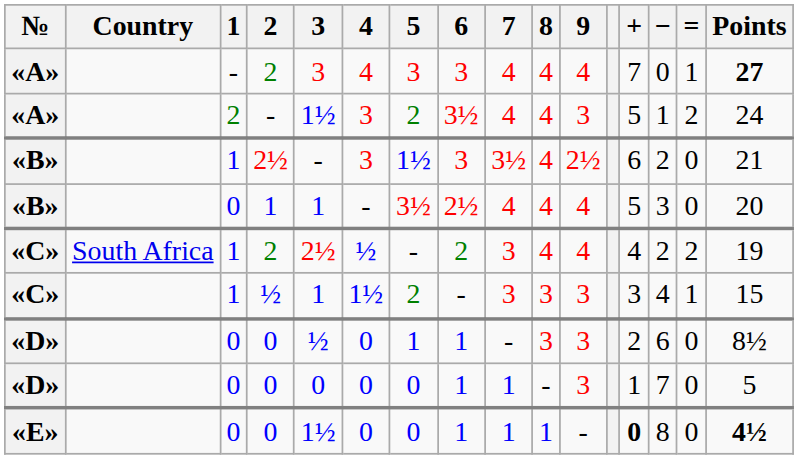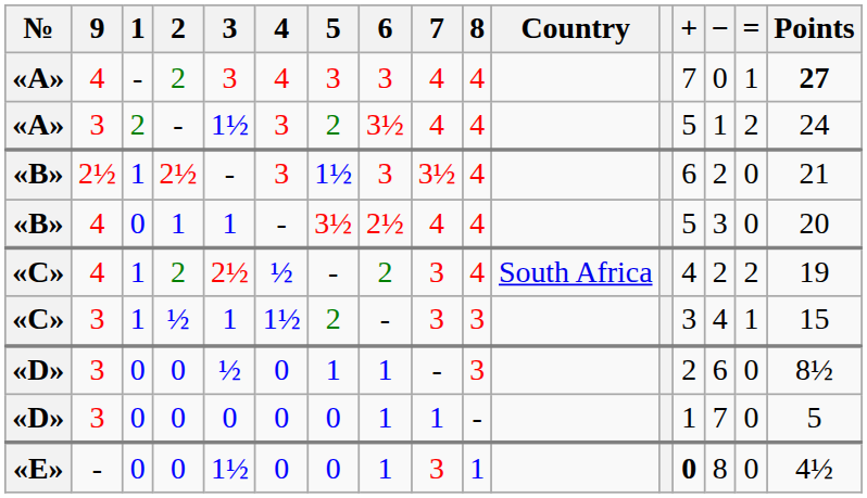 <table class="wikitable" style="text-align:center">
 <tr>
 <th>№</th>
-<th>Country</th>
+<th>9</th>
 <th>1</th>
 <th>2</th>
 <th>3</th>
 <th>4</th>
 <th>5</th>
 <th>6</th>
 <th>7</th>
 <th>8</th>
-<th>9</th>
+<th>Country</th>
 <th></th>
 <th>+</th>
 <th>−</th>
 <th>=</th>
 <th>Points</th>
 </tr>
 <tr>
 <th>«A»</th>
-<td style="text-align: left"></td>
+<td style="color:red;">4</td>
 <td>-</td>
 <td style="color:green;">2</td>
 <td style="color:red;">3</td>
 <td style="color:red;">4</td>
 <td style="color:red;">3</td>
 <td style="color:red;">3</td>
 <td style="color:red;">4</td>
 <td style="color:red;">4</td>
-<td style="color:red;">4</td>
+<td style="text-align: left"></td>
 <th></th>
 <td>7</td>
 <td>0</td>
 <td>1</td>
 <td><strong>27</strong></td>
 </tr>
 <tr>
 <th>«A»</th>
-<td style="text-align: left"></td>
+<td style="color:red;">3</td>
 <td style="color:green;">2</td>
 <td>-</td>
 <td style="color:blue;">1½</td>
 <td style="color:red;">3</td>
 <td style="color:green;">2</td>
 <td style="color:red;">3½</td>
 <td style="color:red;">4</td>
 <td style="color:red;">4</td>
-<td style="color:red;">3</td>
+<td style="text-align: left"></td>
 <th></th>
 <td>5</td>
 <td>1</td>
 <td>2</td>
 <td>24</td>
 </tr>
 <tr style="border-top:2px solid grey;">
 <th>«B»</th>
-<td style="text-align: left"></td>
+<td style="color:red;">2½</td>
 <td style="color:blue;">1</td>
 <td style="color:red;">2½</td>
 <td>-</td>
 <td style="color:red;">3</td>
 <td style="color:blue;">1½</td>
 <td style="color:red;">3</td>
 <td style="color:red;">3½</td>
 <td style="color:red;">4</td>
-<td style="color:red;">2½</td>
+<td style="text-align: left"></td>
 <th></th>
 <td>6</td>
 <td>2</td>
 <td>0</td>
 <td>21</td>
 </tr>
 <tr>
 <th>«B»</th>
-<td style="text-align: left"></td>
+<td style="color:red;">4</td>
 <td style="color:blue;">0</td>
 <td style="color:blue;">1</td>
 <td style="color:blue;">1</td>
 <td>-</td>
 <td style="color:red;">3½</td>
 <td style="color:red;">2½</td>
 <td style="color:red;">4</td>
 <td style="color:red;">4</td>
-<td style="color:red;">4</td>
+<td style="text-align: left"></td>
 <th></th>
 <td>5</td>
 <td>3</td>
 <td>0</td>
 <td>20</td>
 </tr>
 <tr style="border-top:2px solid grey;">
 <th>«C»</th>
-<td style="text-align: left"> <a href='#'>South Africa</a></td>
+<td style="color:red;">4</td>
 <td style="color:blue;">1</td>
 <td style="color:green;">2</td>
 <td style="color:red;">2½</td>
 <td style="color:blue;">½</td>
 <td>-</td>
 <td style="color:green;">2</td>
 <td style="color:red;">3</td>
 <td style="color:red;">4</td>
-<td style="color:red;">4</td>
+<td style="text-align: left"> <a href='#'>South Africa</a></td>
 <th></th>
 <td>4</td>
 <td>2</td>
 <td>2</td>
 <td>19</td>
 </tr>
 <tr>
 <th>«C»</th>
-<td style="text-align: left"></td>
+<td style="color:red;">3</td>
 <td style="color:blue;">1</td>
 <td style="color:blue;">½</td>
 <td style="color:blue;">1</td>
 <td style="color:blue;">1½</td>
 <td style="color:green;">2</td>
 <td>-</td>
 <td style="color:red;">3</td>
 <td style="color:red;">3</td>
-<td style="color:red;">3</td>
+<td style="text-align: left"></td>
 <th></th>
 <td>3</td>
 <td>4</td>
 <td>1</td>
 <td>15</td>
 </tr>
 <tr style="border-top:2px solid grey;">
 <th>«D»</th>
-<td style="text-align: left"></td>
+<td style="color:red;">3</td>
 <td style="color:blue;">0</td>
 <td style="color:blue;">0</td>
 <td style="color:blue;">½</td>
 <td style="color:blue;">0</td>
 <td style="color:blue;">1</td>
 <td style="color:blue;">1</td>
 <td>-</td>
 <td style="color:red;">3</td>
-<td style="color:red;">3</td>
+<td style="text-align: left"></td>
 <th></th>
 <td>2</td>
 <td>6</td>
 <td>0</td>
 <td>8½</td>
 </tr>
 <tr>
 <th>«D»</th>
-<td style="text-align: left"></td>
+<td style="color:red;">3</td>
 <td style="color:blue;">0</td>
 <td style="color:blue;">0</td>
 <td style="color:blue;">0</td>
 <td style="color:blue;">0</td>
 <td style="color:blue;">0</td>
 <td style="color:blue;">1</td>
 <td style="color:blue;">1</td>
 <td>-</td>
-<td style="color:red;">3</td>
+<td style="text-align: left"></td>
 <th></th>
 <td>1</td>
 <td>7</td>
 <td>0</td>
 <td>5</td>
 </tr>
 <tr style="border-top:2px solid grey;">
 <th>«E»</th>
-<td style="text-align: left"></td>
+<td>-</td>
 <td style="color:blue;">0</td>
 <td style="color:blue;">0</td>
 <td style="color:blue;">1½</td>
 <td style="color:blue;">0</td>
 <td style="color:blue;">0</td>
 <td style="color:blue;">1</td>
+<td style="color:red;">3</td>
 <td style="color:blue;">1</td>
-<td style="color:blue;">1</td>
-<td>-</td>
+<td style="text-align: left"></td>
 <th></th>
 <td><strong>0</strong></td>
 <td>8</td>
 <td>0</td>
-<td><strong>4½</strong></td>
+<td>4½</td>
 </tr>
 </table>
